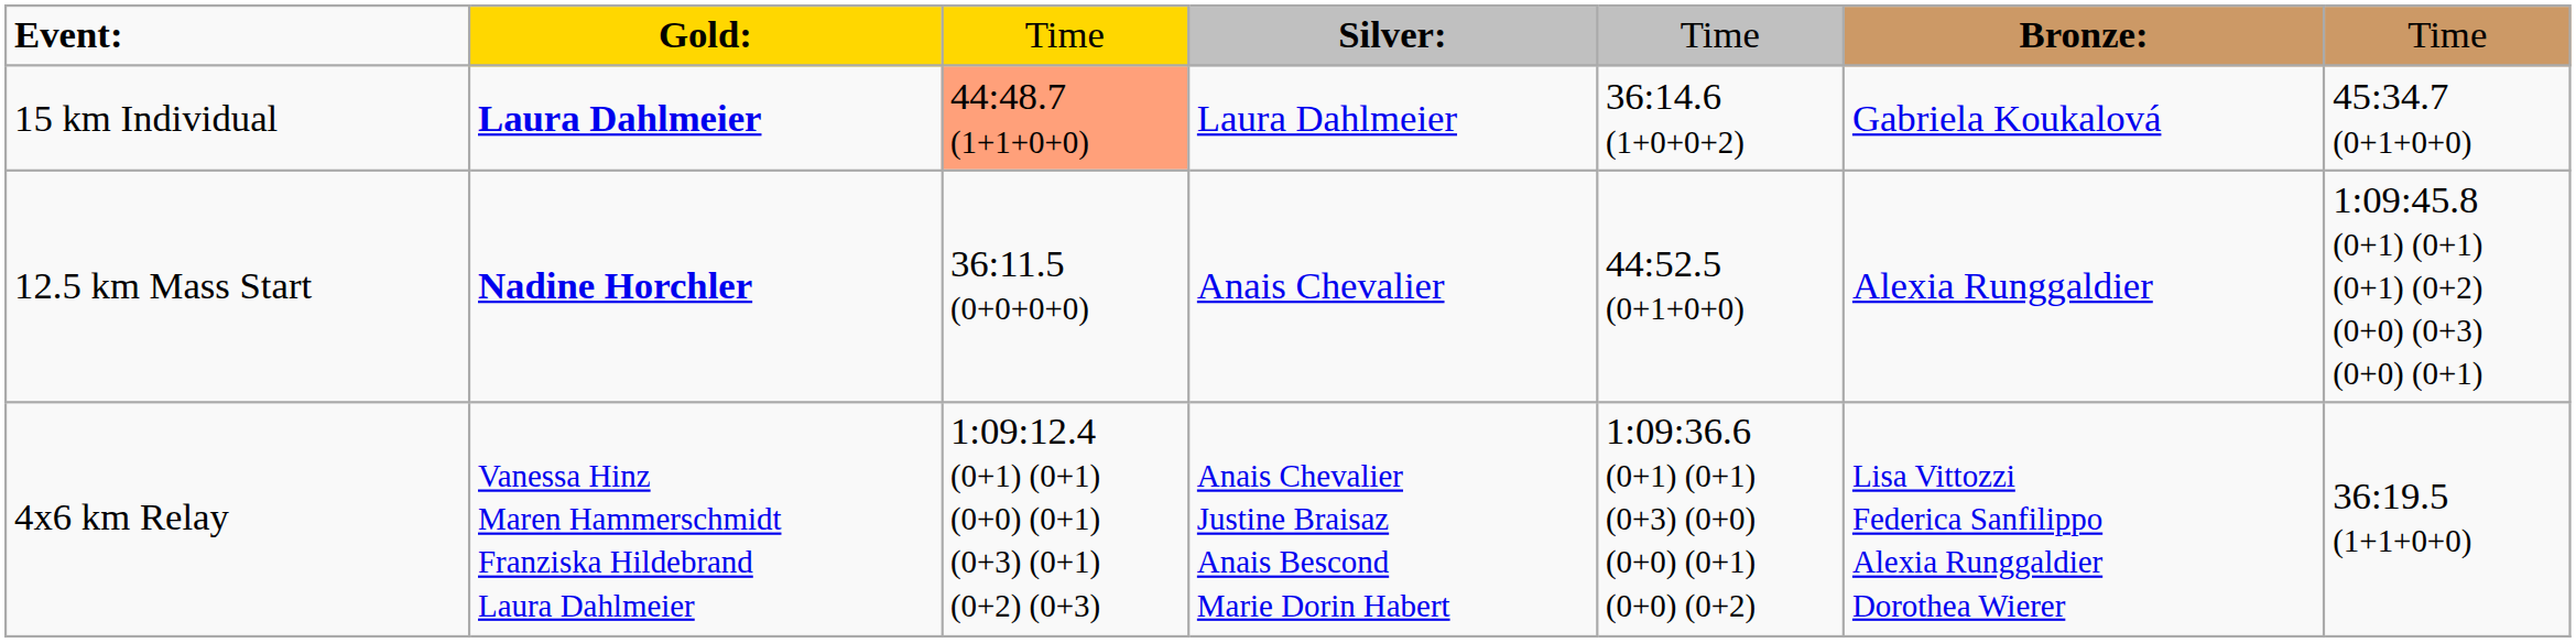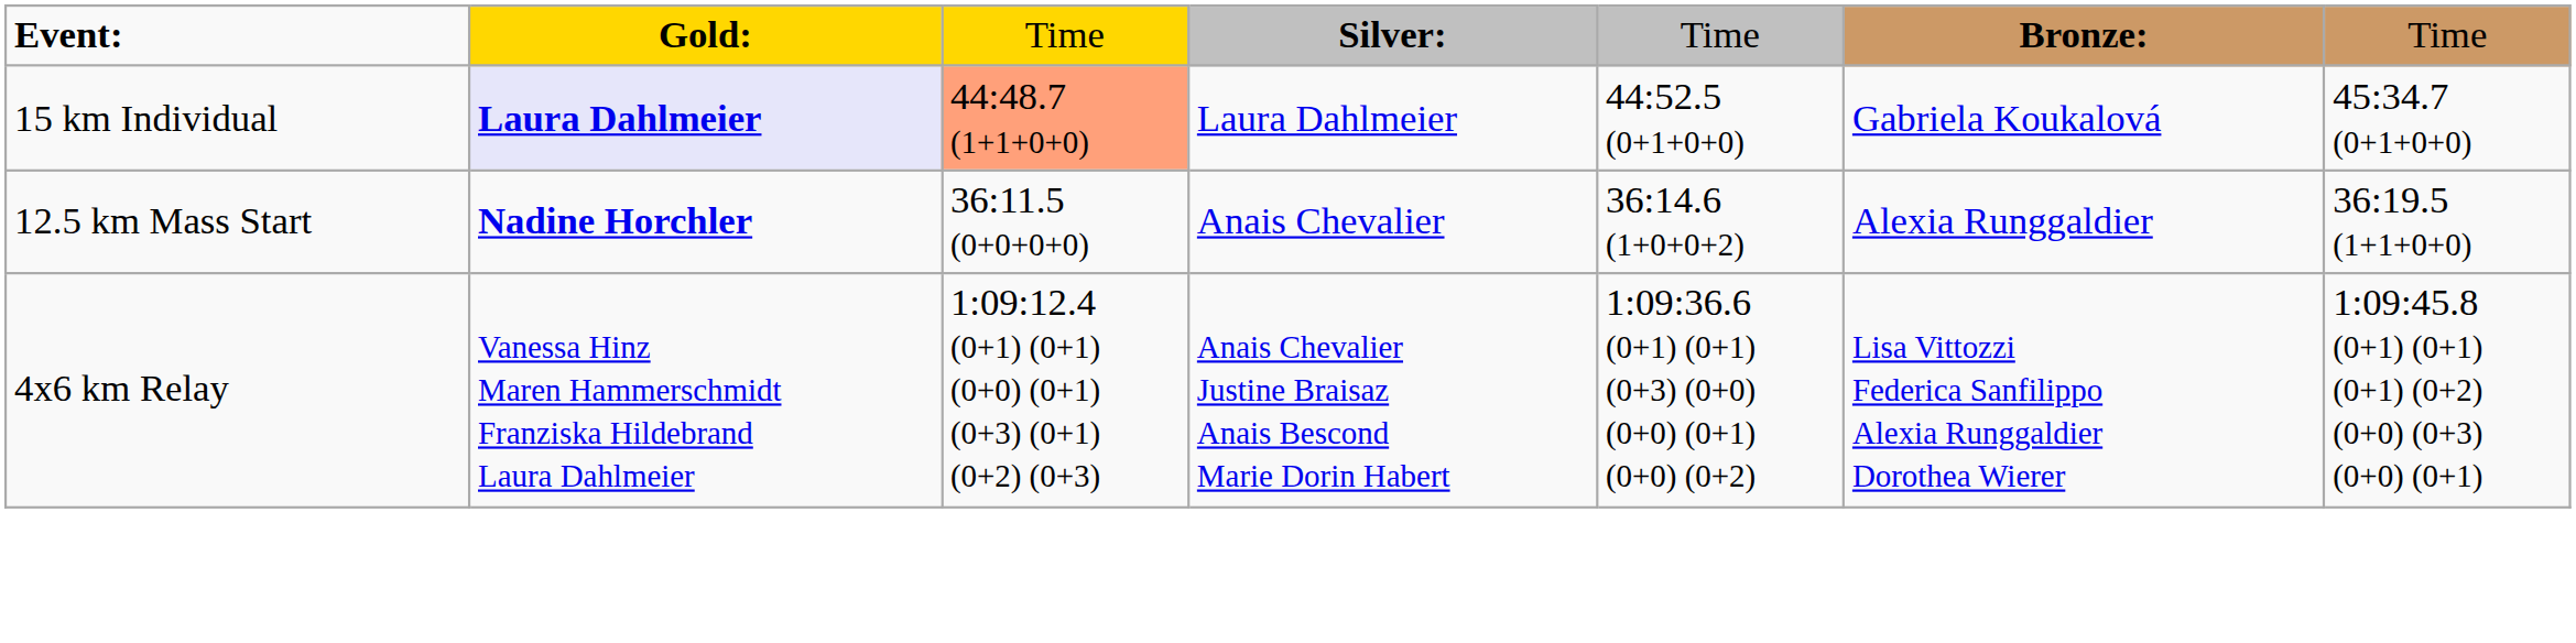 <table class="wikitable" width=85%>
 <tr>
 <td><strong>Event:</strong></td>
 <td style="text-align:center;background-color:gold;"><strong>Gold:</strong></td>
 <td style="text-align:center;background-color:gold;">Time</td>
 <td style="text-align:center;background-color:silver;"><strong>Silver:</strong></td>
 <td style="text-align:center;background-color:silver;">Time</td>
 <td style="text-align:center;background-color:#CC9966;"><strong>Bronze:</strong></td>
 <td style="text-align:center;background-color:#CC9966;">Time</td>
 </tr>
 <tr>
 <td>15 km Individual<br></td>
-<td><strong><a href='#'>Laura Dahlmeier</a></strong><br><small></small></td>
+<td style="background: lavender;"><strong><a href='#'>Laura Dahlmeier</a></strong><br><small></small></td>
 <td style="background: lightsalmon;">44:48.7<br><small>(1+1+0+0)</small></td>
 <td><a href='#'>Laura Dahlmeier</a><br><small></small></td>
-<td>36:14.6<br><small>(1+0+0+2)</small></td>
+<td>44:52.5<br><small>(0+1+0+0)</small></td>
 <td><a href='#'>Gabriela Koukalová</a><br><small></small></td>
 <td>45:34.7<br><small>(0+1+0+0)</small></td>
 </tr>
 <tr>
 <td>12.5 km Mass Start<br></td>
 <td><strong><a href='#'>Nadine Horchler</a></strong><br><small></small></td>
 <td>36:11.5<br><small>(0+0+0+0)</small></td>
 <td><a href='#'>Anais Chevalier</a><br><small></small></td>
-<td>44:52.5<br><small>(0+1+0+0)</small></td>
+<td>36:14.6<br><small>(1+0+0+2)</small></td>
 <td><a href='#'>Alexia Runggaldier</a><br><small></small></td>
-<td>1:09:45.8<br><small>(0+1) (0+1)<br>(0+1) (0+2)<br>(0+0) (0+3)<br>(0+0) (0+1)</small></td>
+<td>36:19.5<br><small>(1+1+0+0)</small></td>
 </tr>
 <tr>
 <td>4x6 km Relay<br></td>
 <td><strong></strong><br><small><a href='#'>Vanessa Hinz</a><br><a href='#'>Maren Hammerschmidt</a><br><a href='#'>Franziska Hildebrand</a><br><a href='#'>Laura Dahlmeier</a></small></td>
 <td>1:09:12.4<br><small>(0+1) (0+1)<br>(0+0) (0+1)<br>(0+3) (0+1)<br>(0+2) (0+3)</small></td>
 <td><br><small><a href='#'>Anais Chevalier</a><br><a href='#'>Justine Braisaz</a><br><a href='#'>Anais Bescond</a><br><a href='#'>Marie Dorin Habert</a></small></td>
 <td>1:09:36.6<br><small>(0+1) (0+1)<br>(0+3) (0+0)<br>(0+0) (0+1)<br>(0+0) (0+2)</small></td>
 <td><br><small><a href='#'>Lisa Vittozzi</a><br><a href='#'>Federica Sanfilippo</a><br><a href='#'>Alexia Runggaldier</a><br><a href='#'>Dorothea Wierer</a></small></td>
-<td>36:19.5<br><small>(1+1+0+0)</small></td>
+<td>1:09:45.8<br><small>(0+1) (0+1)<br>(0+1) (0+2)<br>(0+0) (0+3)<br>(0+0) (0+1)</small></td>
 </tr>
 </table>
